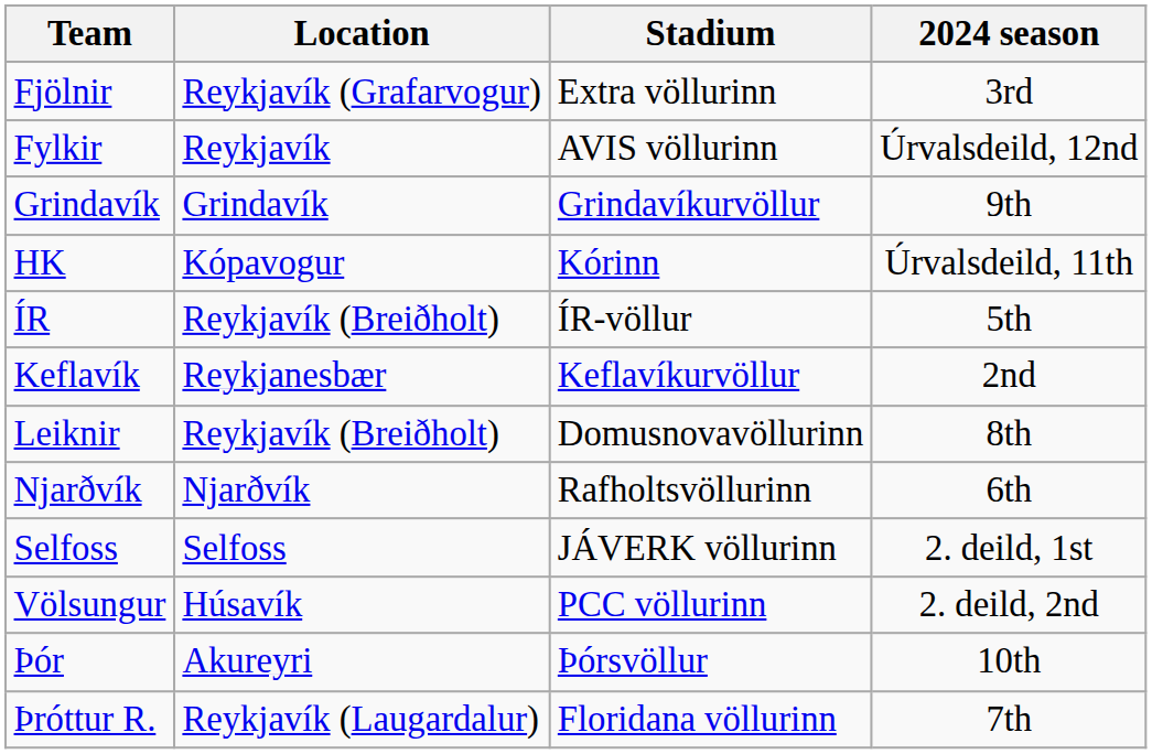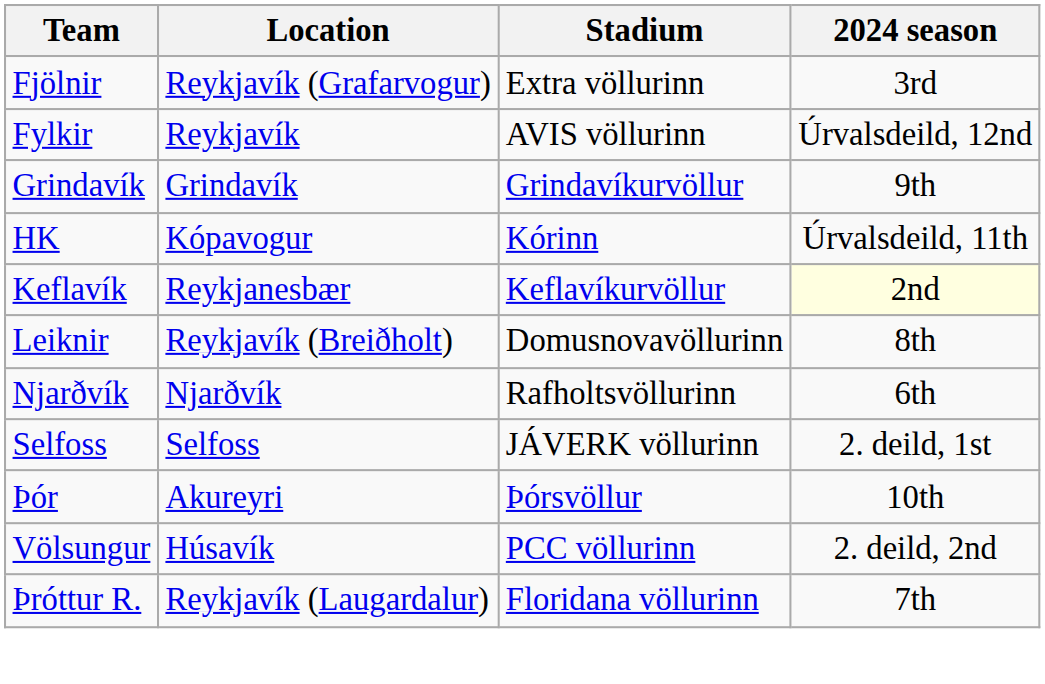 <table class="wikitable sortable">
 <tr>
 <th>Team</th>
 <th>Location</th>
 <th>Stadium</th>
 <th>2024 season</th>
 </tr>
 <tr>
 <td><a href='#'>Fjölnir</a></td>
 <td><a href='#'>Reykjavík</a> (<a href='#'>Grafarvogur</a>)</td>
 <td>Extra völlurinn</td>
 <td align=center>3rd</td>
 </tr>
 <tr>
 <td><a href='#'>Fylkir</a></td>
 <td><a href='#'>Reykjavík</a></td>
 <td>AVIS völlurinn</td>
 <td align=center>Úrvalsdeild, 12nd</td>
 </tr>
 <tr>
 <td><a href='#'>Grindavík</a></td>
 <td><a href='#'>Grindavík</a></td>
 <td><a href='#'>Grindavíkurvöllur</a></td>
 <td align=center>9th</td>
 </tr>
 <tr>
 <td><a href='#'>HK</a></td>
 <td><a href='#'>Kópavogur</a></td>
 <td><a href='#'>Kórinn</a></td>
 <td align=center>Úrvalsdeild, 11th</td>
 </tr>
 <tr>
-<td><a href='#'>ÍR</a></td>
-<td><a href='#'>Reykjavík</a> (<a href='#'>Breiðholt</a>)</td>
-<td>ÍR-völlur</td>
-<td align=center>5th</td>
-</tr>
-<tr>
 <td><a href='#'>Keflavík</a></td>
 <td><a href='#'>Reykjanesbær</a></td>
 <td><a href='#'>Keflavíkurvöllur</a></td>
-<td align="center">2nd</td>
+<td align="center" style="background: lightyellow;">2nd</td>
 </tr>
 <tr>
 <td><a href='#'>Leiknir</a></td>
 <td><a href='#'>Reykjavík</a> (<a href='#'>Breiðholt</a>)</td>
 <td>Domusnovavöllurinn</td>
 <td align=center>8th</td>
 </tr>
 <tr>
 <td><a href='#'>Njarðvík</a></td>
 <td><a href='#'>Njarðvík</a></td>
 <td>Rafholtsvöllurinn</td>
 <td align=center>6th</td>
 </tr>
 <tr>
 <td><a href='#'>Selfoss</a></td>
 <td><a href='#'>Selfoss</a></td>
 <td>JÁVERK völlurinn</td>
 <td align=center>2. deild, 1st</td>
 </tr>
 <tr>
+<td><a href='#'>Þór</a></td>
+<td><a href='#'>Akureyri</a></td>
+<td><a href='#'>Þórsvöllur</a></td>
+<td align=center>10th</td>
+</tr>
+<tr>
 <td><a href='#'>Völsungur</a></td>
 <td><a href='#'>Húsavík</a></td>
 <td><a href='#'>PCC völlurinn</a></td>
 <td align=center>2. deild, 2nd</td>
-</tr>
-<tr>
-<td><a href='#'>Þór</a></td>
-<td><a href='#'>Akureyri</a></td>
-<td><a href='#'>Þórsvöllur</a></td>
-<td align=center>10th</td>
 </tr>
 <tr>
 <td><a href='#'>Þróttur R.</a></td>
 <td><a href='#'>Reykjavík</a> (<a href='#'>Laugardalur</a>)</td>
 <td><a href='#'>Floridana völlurinn</a></td>
 <td align=center>7th</td>
 </tr>
 </table>
